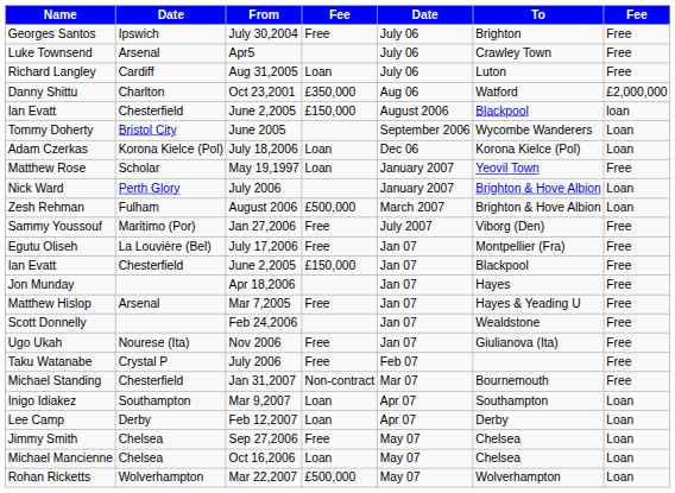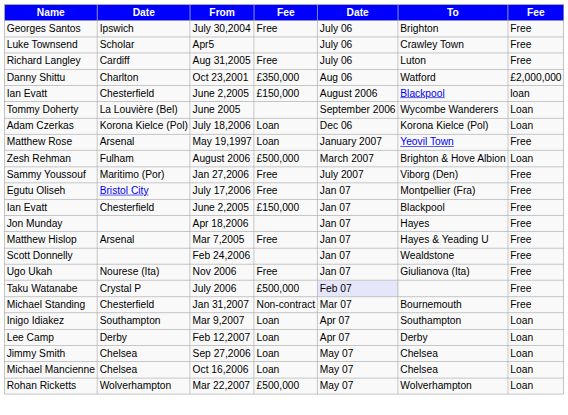 <table class="wikitable">
 <tr>
 <th style="background:#0000FF; color:white; text-align:center;">Name</th>
 <th style="background:#0000FF; color:white; text-align:center;">Date</th>
 <th style="background:#0000FF; color:white; text-align:center;">From</th>
 <th style="background:#0000FF; color:white; text-align:center;">Fee</th>
 <th style="background:#0000FF; color:white; text-align:center;">Date</th>
 <th style="background:#0000FF; color:white; text-align:center;">To</th>
 <th style="background:#0000FF; color:white; text-align:center;">Fee</th>
 </tr>
 <tr>
 <td>Georges Santos</td>
 <td>Ipswich</td>
 <td>July 30,2004</td>
 <td>Free</td>
 <td>July 06</td>
 <td>Brighton</td>
 <td>Free</td>
 </tr>
 <tr>
 <td>Luke Townsend</td>
-<td>Arsenal</td>
+<td>Scholar</td>
 <td>Apr5</td>
 <td></td>
 <td>July 06</td>
 <td>Crawley Town</td>
 <td>Free</td>
 </tr>
 <tr>
 <td>Richard Langley</td>
 <td>Cardiff</td>
 <td>Aug 31,2005</td>
-<td>Loan</td>
+<td>Free</td>
 <td>July 06</td>
 <td>Luton</td>
 <td>Free</td>
 </tr>
 <tr>
 <td>Danny Shittu</td>
 <td>Charlton</td>
 <td>Oct 23,2001</td>
 <td>£350,000</td>
 <td>Aug 06</td>
 <td>Watford</td>
 <td>£2,000,000</td>
 </tr>
 <tr>
 <td>Ian Evatt</td>
 <td>Chesterfield</td>
 <td>June 2,2005</td>
 <td>£150,000</td>
 <td>August 2006</td>
 <td><a href='#'>Blackpool</a></td>
 <td>loan</td>
 </tr>
 <tr>
 <td>Tommy Doherty</td>
-<td><a href='#'>Bristol City</a></td>
+<td>La Louvière (Bel)</td>
 <td>June 2005</td>
 <td></td>
 <td>September 2006</td>
 <td>Wycombe Wanderers</td>
 <td>Loan</td>
 </tr>
 <tr>
 <td>Adam Czerkas</td>
 <td>Korona Kielce (Pol)</td>
 <td>July 18,2006</td>
 <td>Loan</td>
 <td>Dec 06</td>
 <td>Korona Kielce (Pol)</td>
 <td>Loan</td>
 </tr>
 <tr>
 <td>Matthew Rose</td>
-<td>Scholar</td>
+<td>Arsenal</td>
 <td>May 19,1997</td>
 <td>Loan</td>
 <td>January 2007</td>
 <td><a href='#'>Yeovil Town</a></td>
 <td>Free</td>
-</tr>
-<tr>
-<td>Nick Ward</td>
-<td><a href='#'>Perth Glory</a></td>
-<td>July 2006</td>
-<td></td>
-<td>January 2007</td>
-<td><a href='#'>Brighton & Hove Albion</a></td>
-<td>Loan</td>
 </tr>
 <tr>
 <td>Zesh Rehman</td>
 <td>Fulham</td>
 <td>August 2006</td>
 <td>£500,000</td>
 <td>March 2007</td>
 <td>Brighton & Hove Albion</td>
 <td>Loan</td>
 </tr>
 <tr>
 <td>Sammy Youssouf</td>
 <td>Maritimo (Por)</td>
 <td>Jan 27,2006</td>
 <td>Free</td>
 <td>July 2007</td>
 <td>Viborg (Den)</td>
 <td>Free</td>
 </tr>
 <tr>
 <td>Egutu Oliseh</td>
-<td>La Louvière (Bel)</td>
+<td><a href='#'>Bristol City</a></td>
 <td>July 17,2006</td>
 <td>Free</td>
 <td>Jan 07</td>
 <td>Montpellier (Fra)</td>
 <td>Free</td>
 </tr>
 <tr>
 <td>Ian Evatt</td>
 <td>Chesterfield</td>
 <td>June 2,2005</td>
 <td>£150,000</td>
 <td>Jan 07</td>
 <td>Blackpool</td>
 <td>Free</td>
 </tr>
 <tr>
 <td>Jon Munday</td>
 <td></td>
 <td>Apr 18,2006</td>
 <td></td>
 <td>Jan 07</td>
 <td>Hayes</td>
 <td>Free</td>
 </tr>
 <tr>
 <td>Matthew Hislop</td>
 <td>Arsenal</td>
 <td>Mar 7,2005</td>
 <td>Free</td>
 <td>Jan 07</td>
 <td>Hayes & Yeading U</td>
 <td>Free</td>
 </tr>
 <tr>
 <td>Scott Donnelly</td>
 <td></td>
 <td>Feb 24,2006</td>
 <td></td>
 <td>Jan 07</td>
 <td>Wealdstone</td>
 <td>Free</td>
 </tr>
 <tr>
 <td>Ugo Ukah</td>
 <td>Nourese (Ita)</td>
 <td>Nov 2006</td>
 <td>Free</td>
 <td>Jan 07</td>
 <td>Giulianova (Ita)</td>
 <td>Free</td>
 </tr>
 <tr>
 <td>Taku Watanabe</td>
 <td>Crystal P</td>
 <td>July 2006</td>
-<td>Free</td>
-<td>Feb 07</td>
+<td>£500,000</td>
+<td style="background: lavender;">Feb 07</td>
 <td></td>
 <td>Free</td>
 </tr>
 <tr>
 <td>Michael Standing</td>
 <td>Chesterfield</td>
 <td>Jan 31,2007</td>
 <td>Non-contract</td>
 <td>Mar 07</td>
 <td>Bournemouth</td>
 <td>Free</td>
 </tr>
 <tr>
 <td>Inigo Idiakez</td>
 <td>Southampton</td>
 <td>Mar 9,2007</td>
 <td>Loan</td>
 <td>Apr 07</td>
 <td>Southampton</td>
 <td>Loan</td>
 </tr>
 <tr>
 <td>Lee Camp</td>
 <td>Derby</td>
 <td>Feb 12,2007</td>
 <td>Loan</td>
 <td>Apr 07</td>
 <td>Derby</td>
 <td>Loan</td>
 </tr>
 <tr>
 <td>Jimmy Smith</td>
 <td>Chelsea</td>
 <td>Sep 27,2006</td>
-<td>Free</td>
+<td>Loan</td>
 <td>May 07</td>
 <td>Chelsea</td>
 <td>Loan</td>
 </tr>
 <tr>
 <td>Michael Mancienne</td>
 <td>Chelsea</td>
 <td>Oct 16,2006</td>
 <td>Loan</td>
 <td>May 07</td>
 <td>Chelsea</td>
 <td>Loan</td>
 </tr>
 <tr>
 <td>Rohan Ricketts</td>
 <td>Wolverhampton</td>
 <td>Mar 22,2007</td>
 <td>£500,000</td>
 <td>May 07</td>
 <td>Wolverhampton</td>
 <td>Loan</td>
 </tr>
 </table>
